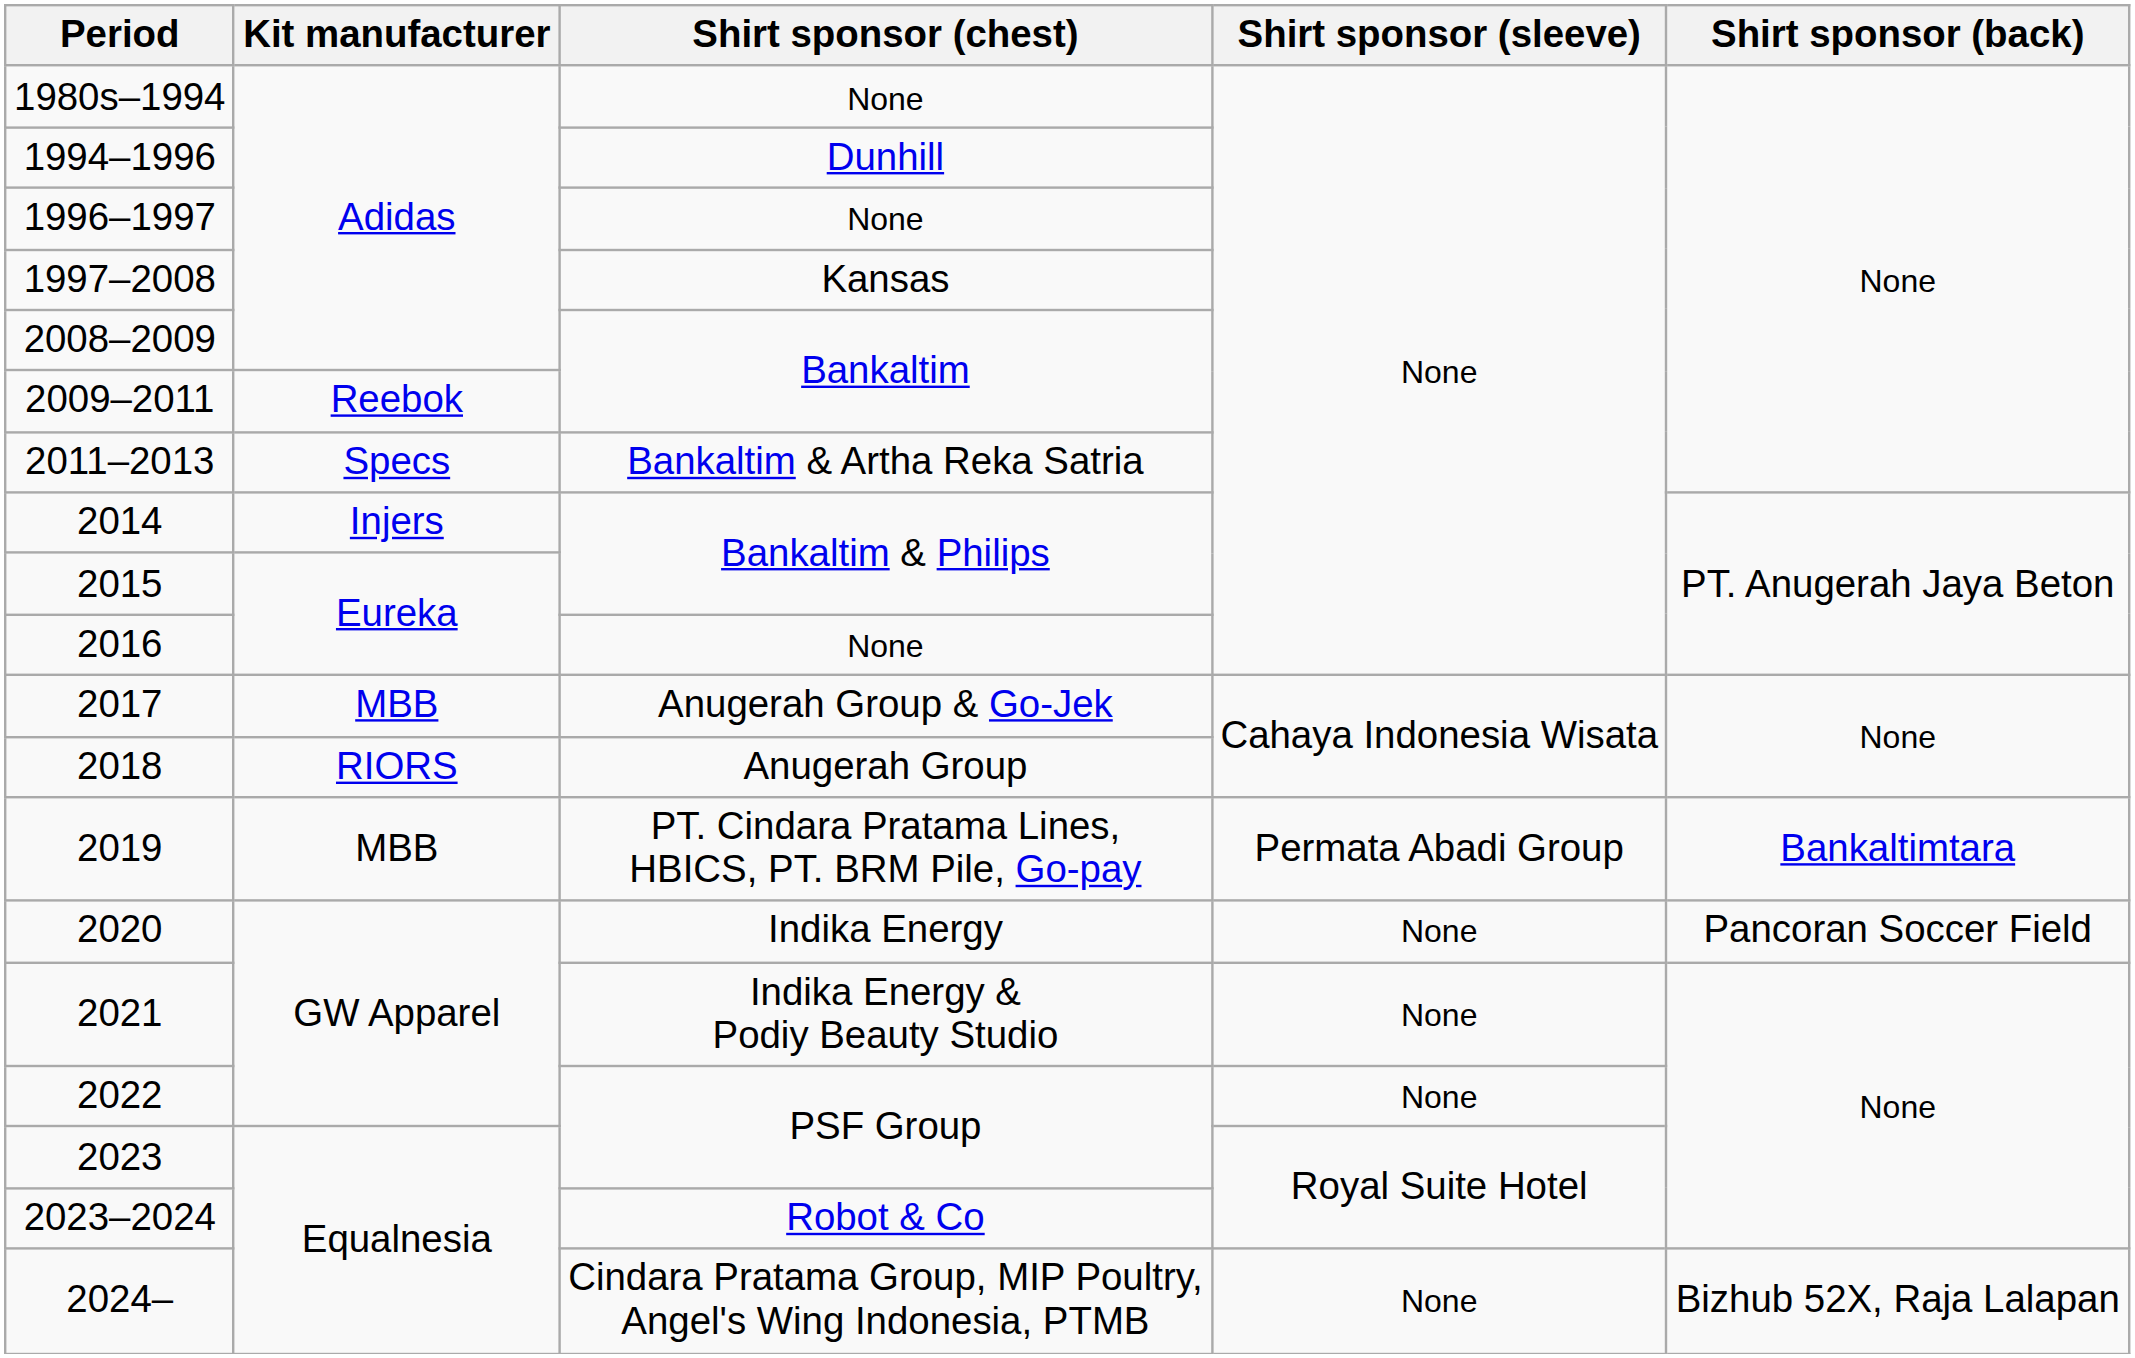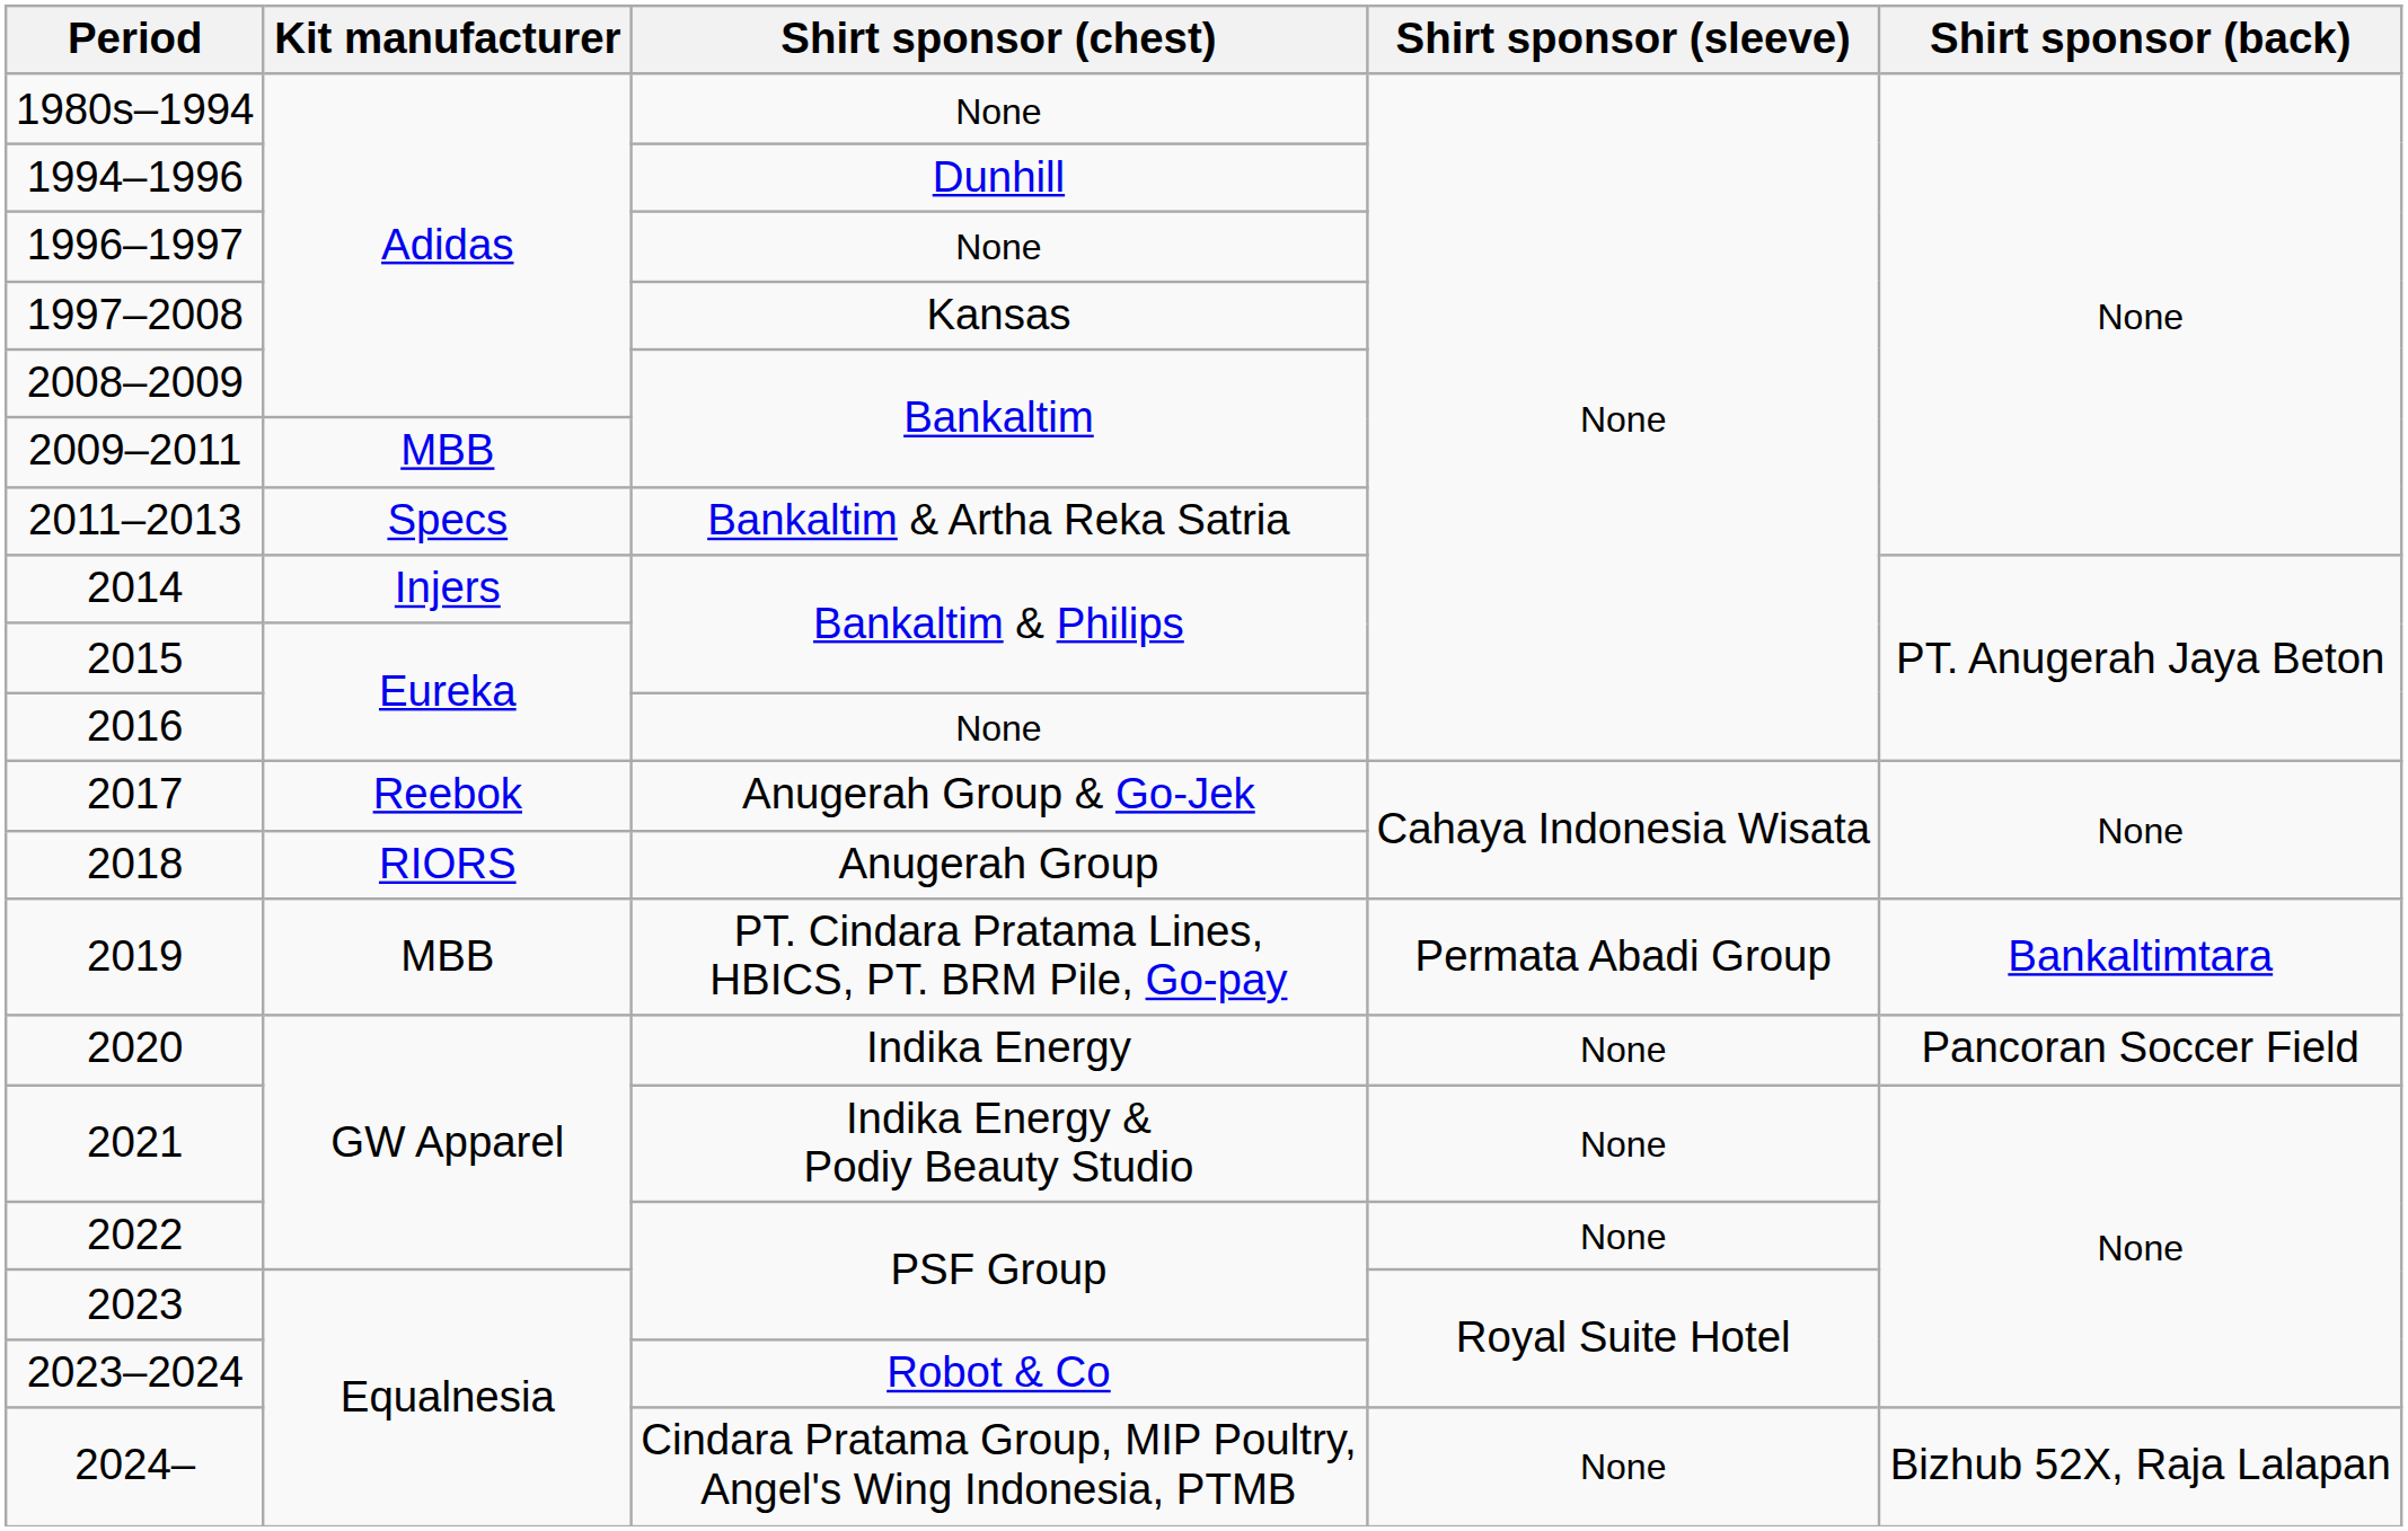 <table class="wikitable" style="text-align: center">
 <tr>
 <th>Period</th>
 <th>Kit manufacturer</th>
 <th>Shirt sponsor (chest)</th>
 <th>Shirt sponsor (sleeve)</th>
 <th>Shirt sponsor (back)</th>
 </tr>
 <tr>
 <td>1980s–1994</td>
 <td rowspan=5><a href='#'>Adidas</a></td>
 <td><small>None</small></td>
 <td rowspan=10><small>None</small></td>
 <td rowspan=7><small>None</small></td>
 </tr>
 <tr>
 <td>1994–1996</td>
 <td><a href='#'>Dunhill</a></td>
 </tr>
 <tr>
 <td>1996–1997</td>
 <td><small>None</small></td>
 </tr>
 <tr>
 <td>1997–2008</td>
 <td>Kansas</td>
 </tr>
 <tr>
 <td>2008–2009</td>
 <td rowspan=2><a href='#'>Bankaltim</a></td>
 </tr>
 <tr>
 <td>2009–2011</td>
-<td><a href='#'>Reebok</a></td>
+<td><a href='#'>MBB</a></td>
 </tr>
 <tr>
 <td>2011–2013</td>
 <td><a href='#'>Specs</a></td>
 <td><a href='#'>Bankaltim</a> & Artha Reka Satria</td>
 </tr>
 <tr>
 <td>2014</td>
 <td><a href='#'>Injers</a></td>
 <td rowspan=2><a href='#'>Bankaltim</a> & <a href='#'>Philips</a></td>
 <td rowspan=3>PT. Anugerah Jaya Beton</td>
 </tr>
 <tr>
 <td>2015</td>
 <td rowspan=2><a href='#'>Eureka</a></td>
 </tr>
 <tr>
 <td>2016</td>
 <td><small>None</small></td>
 </tr>
 <tr>
 <td>2017</td>
-<td><a href='#'>MBB</a></td>
+<td><a href='#'>Reebok</a></td>
 <td>Anugerah Group & <a href='#'>Go-Jek</a></td>
 <td rowspan=2>Cahaya Indonesia Wisata</td>
 <td rowspan=2><small>None</small></td>
 </tr>
 <tr>
 <td>2018</td>
 <td><a href='#'>RIORS</a></td>
 <td>Anugerah Group</td>
 </tr>
 <tr>
 <td>2019</td>
 <td>MBB</td>
 <td>PT. Cindara Pratama Lines,<br>HBICS, PT. BRM Pile, <a href='#'>Go-pay</a></td>
 <td>Permata Abadi Group</td>
 <td><a href='#'>Bankaltimtara</a></td>
 </tr>
 <tr>
 <td>2020</td>
 <td rowspan=3>GW Apparel</td>
 <td>Indika Energy</td>
 <td><small>None</small></td>
 <td>Pancoran Soccer Field</td>
 </tr>
 <tr>
 <td>2021</td>
 <td>Indika Energy & <br>Podiy Beauty Studio</td>
 <td><small>None</small></td>
 <td rowspan=4><small>None</small></td>
 </tr>
 <tr>
 <td>2022</td>
 <td rowspan=2>PSF Group</td>
 <td><small>None</small></td>
 </tr>
 <tr>
 <td>2023</td>
 <td rowspan=3>Equalnesia</td>
 <td rowspan=2>Royal Suite Hotel</td>
 </tr>
 <tr>
 <td>2023–2024</td>
 <td><a href='#'>Robot & Co</a></td>
 </tr>
 <tr>
 <td>2024–</td>
 <td>Cindara Pratama Group, MIP Poultry,<br>Angel's Wing Indonesia, PTMB</td>
 <td><small>None</small></td>
 <td>Bizhub 52X, Raja Lalapan</td>
 </tr>
 </table>
